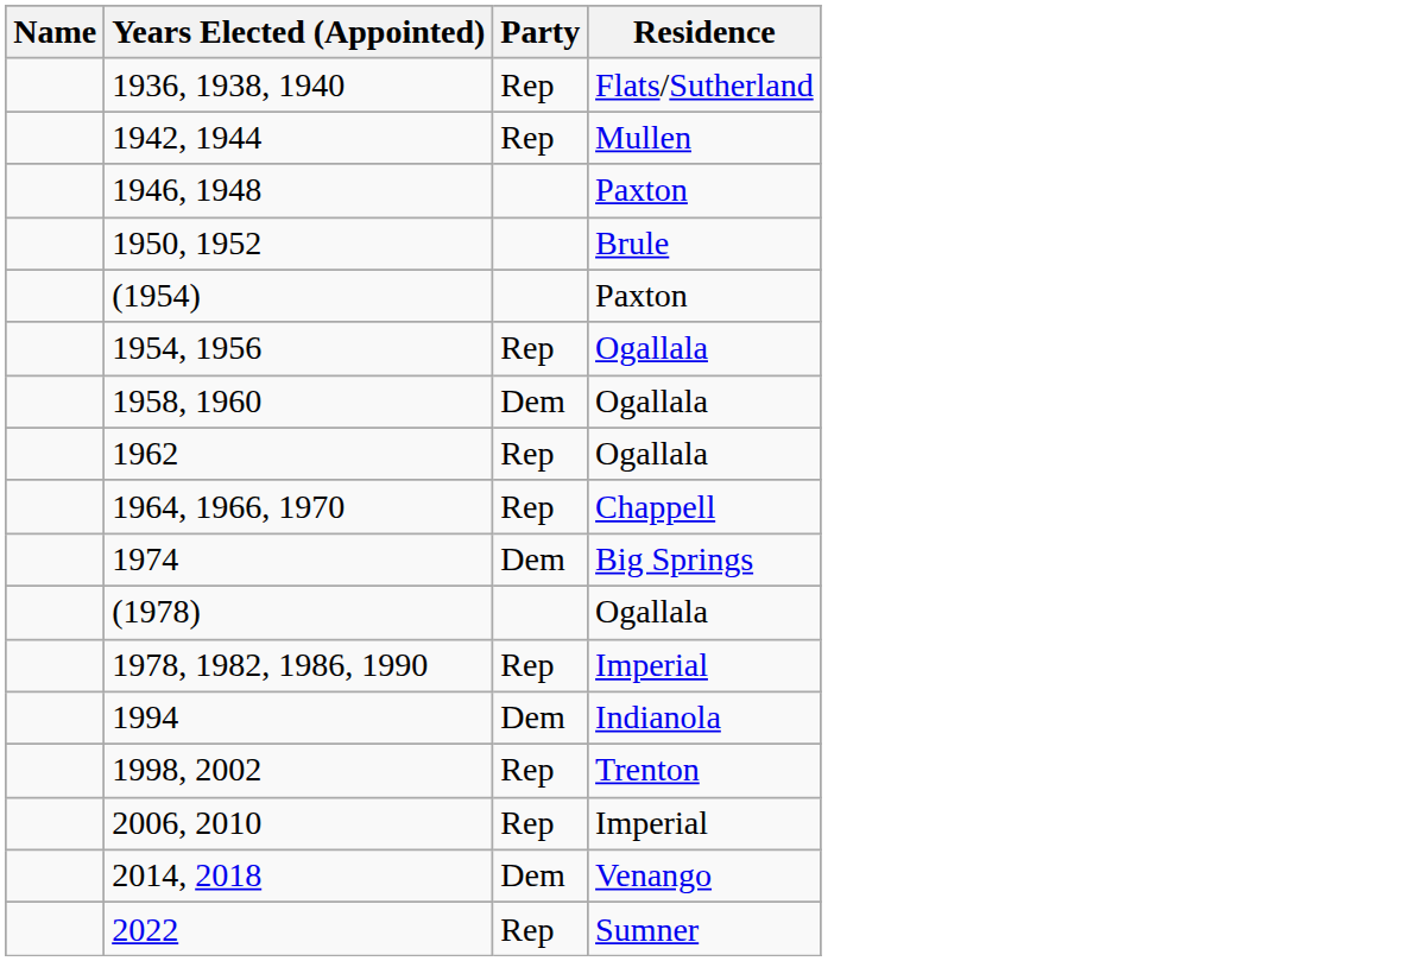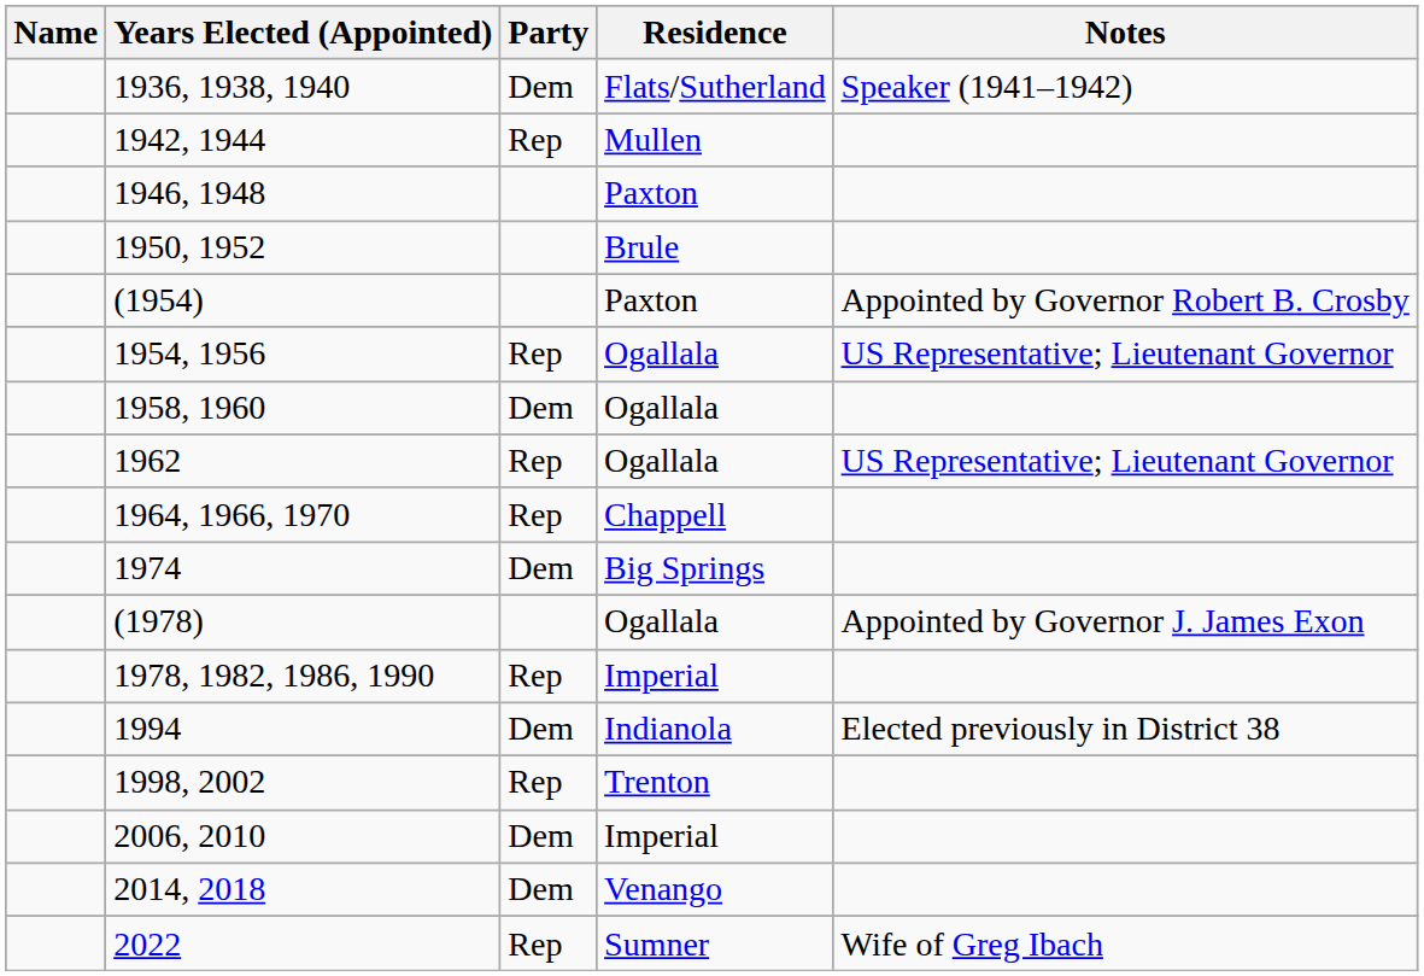 <table class="wikitable sortable">
 <tr>
 <th>Name</th>
 <th>Years Elected (Appointed)</th>
 <th>Party</th>
 <th>Residence</th>
+<th>Notes</th>
 </tr>
 <tr>
 <td></td>
 <td>1936, 1938, 1940</td>
-<td>Rep</td>
+<td>Dem</td>
 <td><a href='#'>Flats</a>/<a href='#'>Sutherland</a></td>
+<td><a href='#'>Speaker</a> (1941–1942)</td>
 </tr>
 <tr>
 <td></td>
 <td>1942, 1944</td>
 <td>Rep</td>
 <td><a href='#'>Mullen</a></td>
+<td></td>
 </tr>
 <tr>
 <td></td>
 <td>1946, 1948</td>
 <td></td>
 <td><a href='#'>Paxton</a></td>
+<td></td>
 </tr>
 <tr>
 <td></td>
 <td>1950, 1952</td>
 <td></td>
 <td><a href='#'>Brule</a></td>
+<td></td>
 </tr>
 <tr>
 <td></td>
 <td>(1954)</td>
 <td></td>
 <td>Paxton</td>
+<td>Appointed by Governor <a href='#'>Robert B. Crosby</a></td>
 </tr>
 <tr>
 <td></td>
 <td>1954, 1956</td>
 <td>Rep</td>
 <td><a href='#'>Ogallala</a></td>
+<td><a href='#'>US Representative</a>; <a href='#'>Lieutenant Governor</a></td>
 </tr>
 <tr>
 <td></td>
 <td>1958, 1960</td>
 <td>Dem</td>
 <td>Ogallala</td>
+<td></td>
 </tr>
 <tr>
 <td></td>
 <td>1962</td>
 <td>Rep</td>
 <td>Ogallala</td>
+<td><a href='#'>US Representative</a>; <a href='#'>Lieutenant Governor</a></td>
 </tr>
 <tr>
 <td></td>
 <td>1964, 1966, 1970</td>
 <td>Rep</td>
 <td><a href='#'>Chappell</a></td>
+<td></td>
 </tr>
 <tr>
 <td></td>
 <td>1974</td>
 <td>Dem</td>
 <td><a href='#'>Big Springs</a></td>
+<td></td>
 </tr>
 <tr>
 <td></td>
 <td>(1978)</td>
 <td></td>
 <td>Ogallala</td>
+<td>Appointed by Governor <a href='#'>J. James Exon</a></td>
 </tr>
 <tr>
 <td></td>
 <td>1978, 1982, 1986, 1990</td>
 <td>Rep</td>
 <td><a href='#'>Imperial</a></td>
+<td></td>
 </tr>
 <tr>
 <td></td>
 <td>1994</td>
 <td>Dem</td>
 <td><a href='#'>Indianola</a></td>
+<td>Elected previously in District 38</td>
 </tr>
 <tr>
 <td></td>
 <td>1998, 2002</td>
 <td>Rep</td>
 <td><a href='#'>Trenton</a></td>
+<td></td>
 </tr>
 <tr>
 <td></td>
 <td>2006, 2010</td>
-<td>Rep</td>
+<td>Dem</td>
 <td>Imperial</td>
+<td></td>
 </tr>
 <tr>
 <td></td>
 <td>2014, <a href='#'>2018</a></td>
 <td>Dem</td>
 <td><a href='#'>Venango</a></td>
+<td></td>
 </tr>
 <tr>
 <td></td>
 <td><a href='#'>2022</a></td>
 <td>Rep</td>
 <td><a href='#'>Sumner</a></td>
+<td>Wife of <a href='#'>Greg Ibach</a></td>
 </tr>
 </table>
